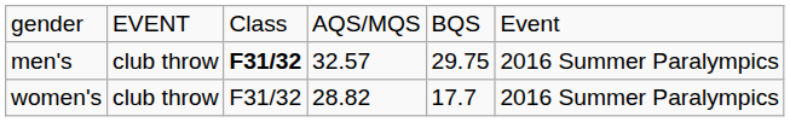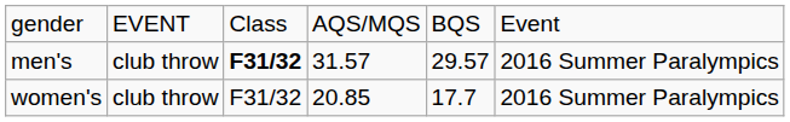 <table class="wikitable sortable">
 <tr>
 <td>gender</td>
 <td>EVENT</td>
 <td>Class</td>
 <td>AQS/MQS</td>
 <td>BQS</td>
 <td>Event</td>
 </tr>
 <tr>
 <td>men's</td>
 <td>club throw</td>
 <td><strong>F31/32</strong></td>
-<td>32.57</td>
-<td>29.75</td>
+<td>31.57</td>
+<td>29.57</td>
 <td>2016 Summer Paralympics</td>
 </tr>
 <tr>
 <td>women's</td>
 <td>club throw</td>
 <td>F31/32</td>
-<td>28.82</td>
+<td>20.85</td>
 <td>17.7</td>
 <td>2016 Summer Paralympics</td>
 </tr>
 </table>
